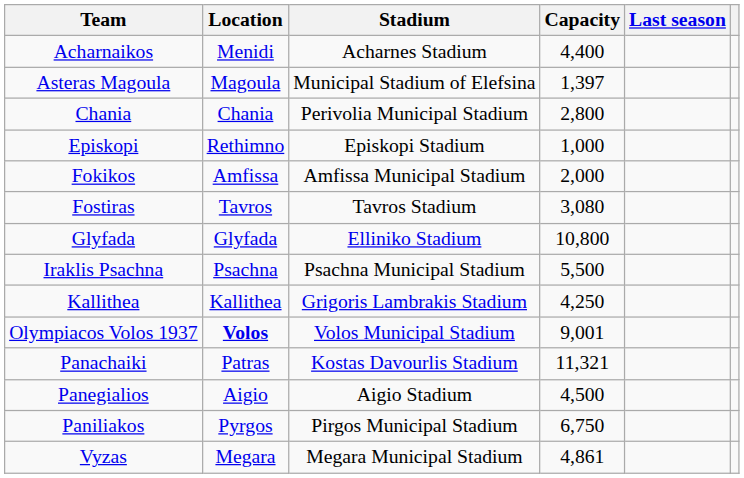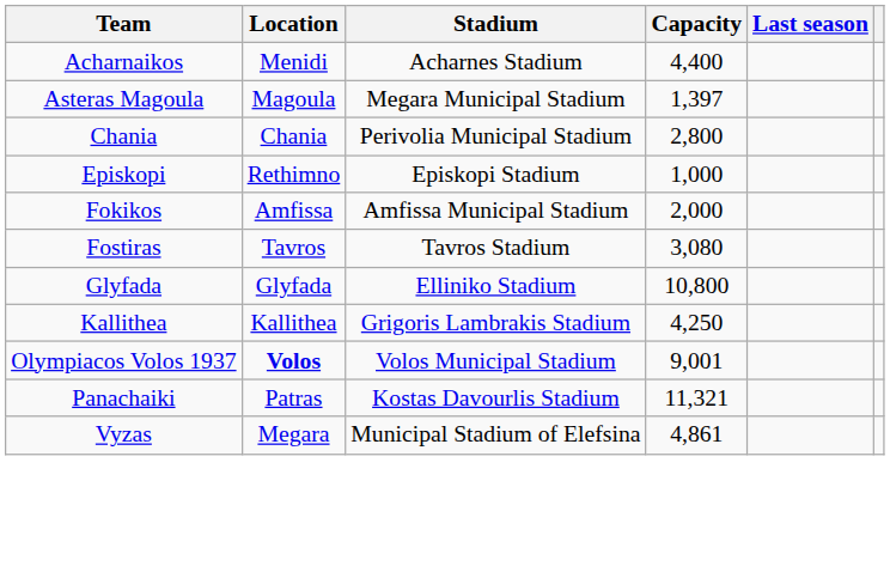 <table class="wikitable sortable" style="text-align:center">
 <tr>
 <th>Team</th>
 <th>Location</th>
 <th>Stadium</th>
 <th>Capacity</th>
 <th><a href='#'>Last season</a></th>
 <th class="unsortable"></th>
 </tr>
 <tr>
 <td><a href='#'>Acharnaikos</a></td>
 <td><a href='#'>Menidi</a></td>
 <td>Acharnes Stadium</td>
 <td>4,400</td>
 <td></td>
 <td></td>
 </tr>
 <tr>
 <td><a href='#'>Asteras Magoula</a></td>
 <td><a href='#'>Magoula</a></td>
-<td>Municipal Stadium of Elefsina</td>
+<td>Megara Municipal Stadium</td>
 <td>1,397</td>
 <td></td>
 <td></td>
 </tr>
 <tr>
 <td><a href='#'>Chania</a></td>
 <td><a href='#'>Chania</a></td>
 <td>Perivolia Municipal Stadium</td>
 <td>2,800</td>
 <td></td>
 <td></td>
 </tr>
 <tr>
 <td><a href='#'>Episkopi</a></td>
 <td><a href='#'>Rethimno</a></td>
 <td>Episkopi Stadium</td>
 <td>1,000</td>
 <td></td>
 <td></td>
 </tr>
 <tr>
 <td><a href='#'>Fokikos</a></td>
 <td><a href='#'>Amfissa</a></td>
 <td>Amfissa Municipal Stadium</td>
 <td>2,000</td>
 <td></td>
 <td></td>
 </tr>
 <tr>
 <td><a href='#'>Fostiras</a></td>
 <td><a href='#'>Tavros</a></td>
 <td>Tavros Stadium</td>
 <td>3,080</td>
 <td></td>
 <td></td>
 </tr>
 <tr>
 <td><a href='#'>Glyfada</a></td>
 <td><a href='#'>Glyfada</a></td>
 <td><a href='#'>Elliniko Stadium</a></td>
 <td>10,800</td>
 <td></td>
 <td></td>
 </tr>
 <tr>
-<td><a href='#'>Iraklis Psachna</a></td>
-<td><a href='#'>Psachna</a></td>
-<td>Psachna Municipal Stadium</td>
-<td>5,500</td>
-<td></td>
-<td></td>
-</tr>
-<tr>
 <td><a href='#'>Kallithea</a></td>
 <td><a href='#'>Kallithea</a></td>
 <td><a href='#'>Grigoris Lambrakis Stadium</a></td>
 <td>4,250</td>
 <td></td>
 <td></td>
 </tr>
 <tr>
 <td><a href='#'>Olympiacos Volos 1937</a></td>
 <td><strong><a href='#'>Volos</a></strong></td>
 <td><a href='#'>Volos Municipal Stadium</a></td>
 <td>9,001</td>
 <td></td>
 <td></td>
 </tr>
 <tr>
 <td><a href='#'>Panachaiki</a></td>
 <td><a href='#'>Patras</a></td>
 <td><a href='#'>Kostas Davourlis Stadium</a></td>
 <td>11,321</td>
 <td></td>
 <td></td>
 </tr>
 <tr>
-<td><a href='#'>Panegialios</a></td>
-<td><a href='#'>Aigio</a></td>
-<td>Aigio Stadium</td>
-<td>4,500</td>
-<td></td>
-<td></td>
-</tr>
-<tr>
-<td><a href='#'>Paniliakos</a></td>
-<td><a href='#'>Pyrgos</a></td>
-<td>Pirgos Municipal Stadium</td>
-<td>6,750</td>
-<td></td>
-<td></td>
-</tr>
-<tr>
 <td><a href='#'>Vyzas</a></td>
 <td><a href='#'>Megara</a></td>
-<td>Megara Municipal Stadium</td>
+<td>Municipal Stadium of Elefsina</td>
 <td>4,861</td>
 <td></td>
 <td></td>
 </tr>
 </table>
